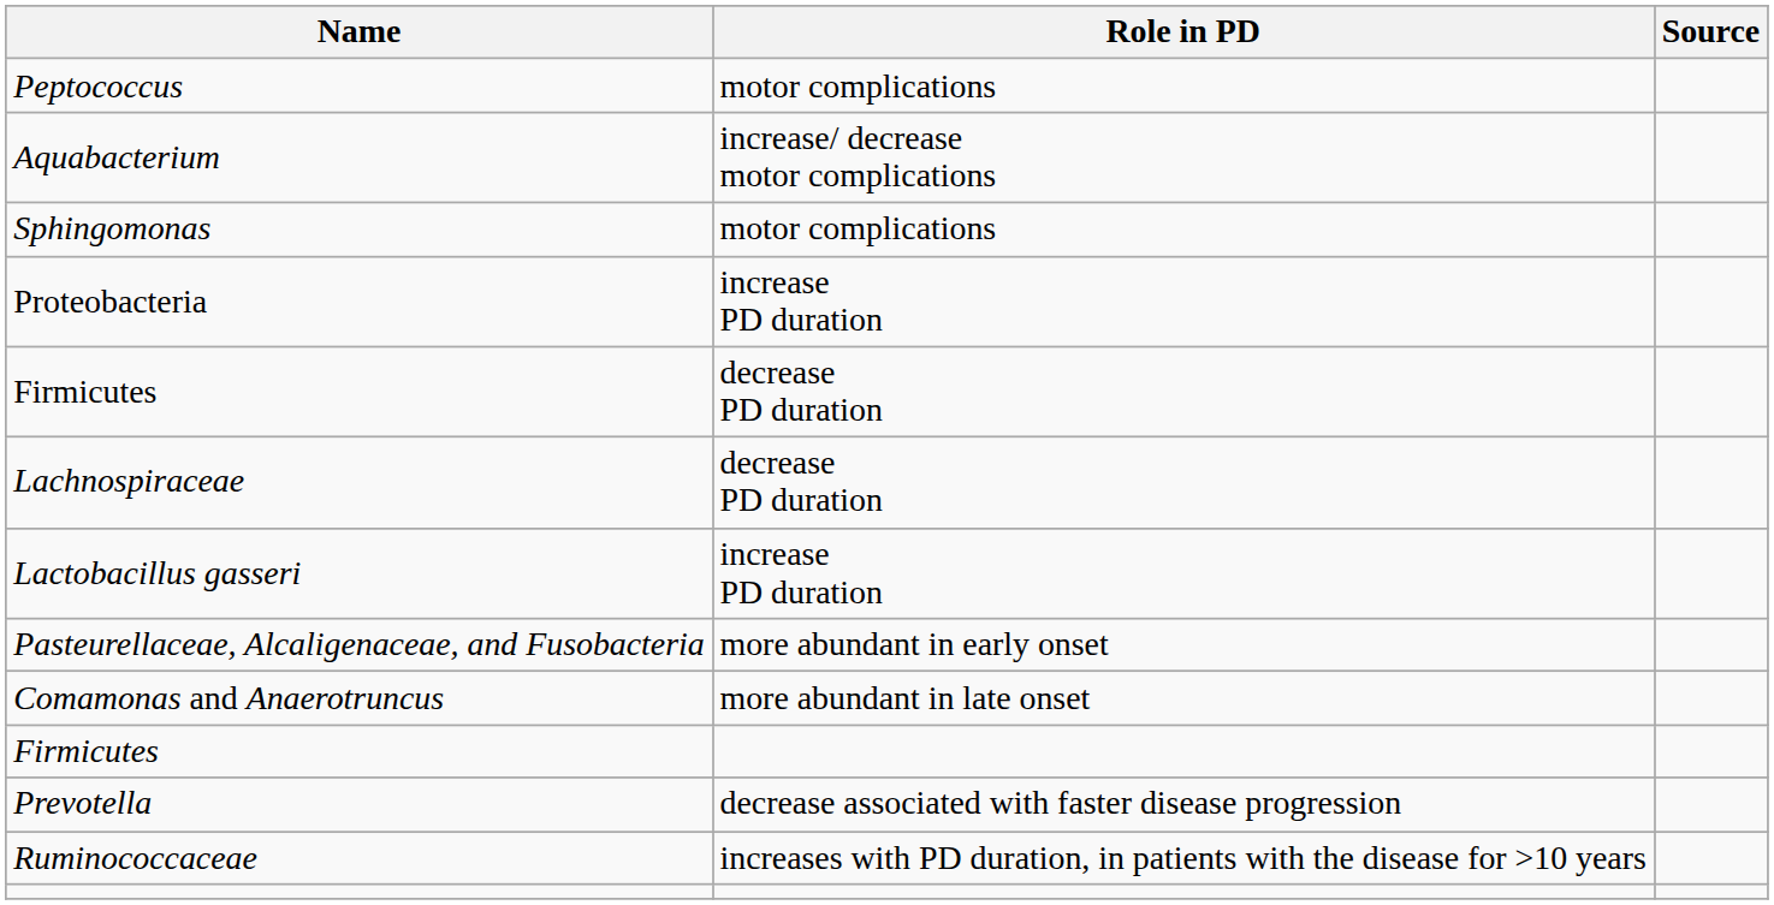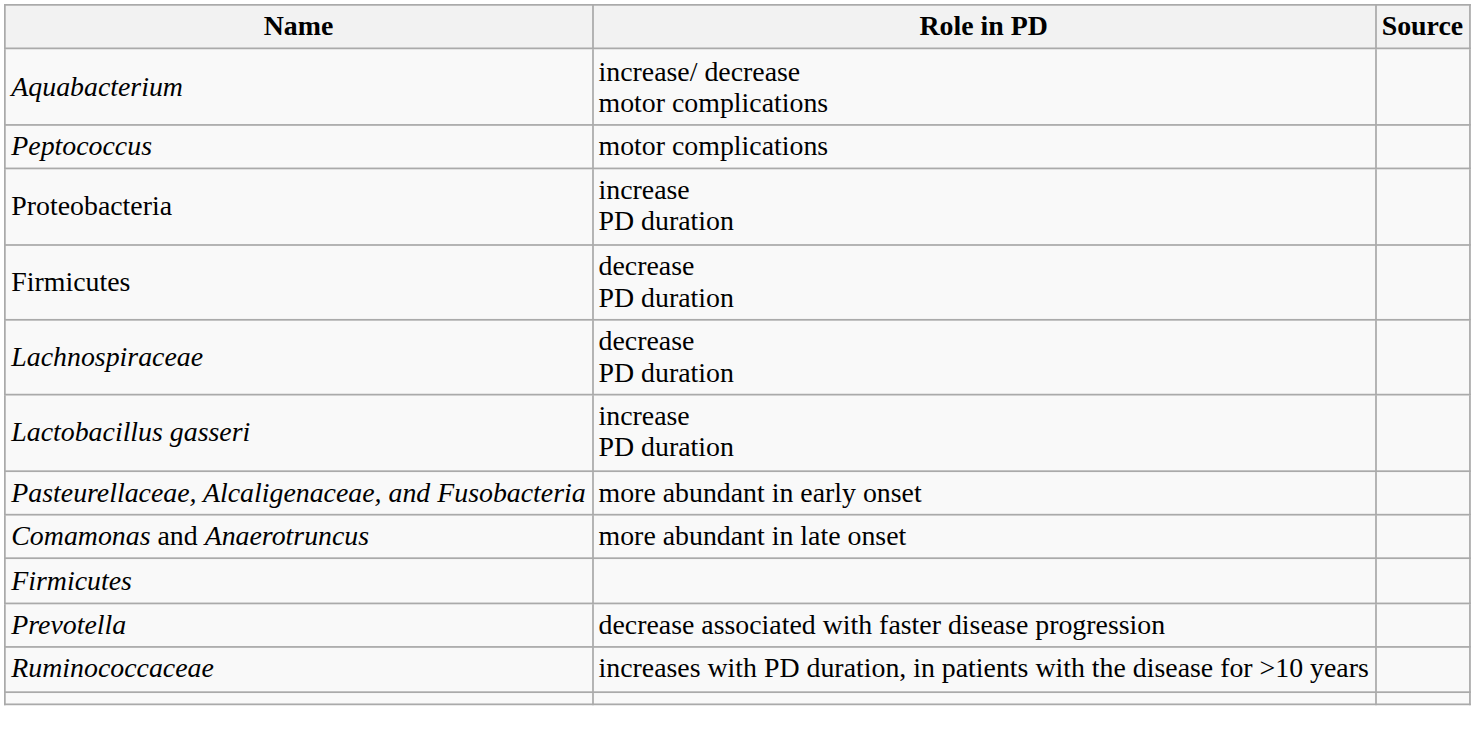 <table class="wikitable">
 <tr>
 <th>Name</th>
 <th>Role in PD</th>
 <th>Source</th>
 </tr>
 <tr>
-<td><em>Peptococcus</em></td>
-<td>motor complications</td>
-<td></td>
-</tr>
-<tr>
 <td><em>Aquabacterium</em></td>
 <td>increase/ decrease<br>motor complications</td>
 <td></td>
 </tr>
 <tr>
-<td><em>Sphingomonas</em></td>
+<td><em>Peptococcus</em></td>
 <td>motor complications</td>
 <td></td>
 </tr>
 <tr>
 <td>Proteobacteria</td>
 <td>increase<br>PD duration</td>
 <td></td>
 </tr>
 <tr>
 <td>Firmicutes</td>
 <td>decrease<br>PD duration</td>
 <td></td>
 </tr>
 <tr>
 <td><em>Lachnospiraceae</em></td>
 <td>decrease<br>PD duration</td>
 <td></td>
 </tr>
 <tr>
 <td><em>Lactobacillus gasseri</em></td>
 <td>increase<br>PD duration</td>
 <td></td>
 </tr>
 <tr>
 <td><em>Pasteurellaceae, Alcaligenaceae, and Fusobacteria</em></td>
 <td>more abundant in early onset</td>
 <td></td>
 </tr>
 <tr>
 <td><em>Comamonas</em> and <em>Anaerotruncus</em></td>
 <td>more abundant in late onset</td>
 <td></td>
 </tr>
 <tr>
 <td><em>Firmicutes</em></td>
 <td></td>
 <td></td>
 </tr>
 <tr>
 <td><em>Prevotella</em></td>
 <td>decrease associated with faster disease progression</td>
 <td></td>
 </tr>
 <tr>
 <td><em>Ruminococcaceae</em></td>
 <td>increases with PD duration, in patients with the disease for >10 years</td>
 <td></td>
 </tr>
 <tr>
 <td></td>
 <td></td>
 <td></td>
 </tr>
 </table>
